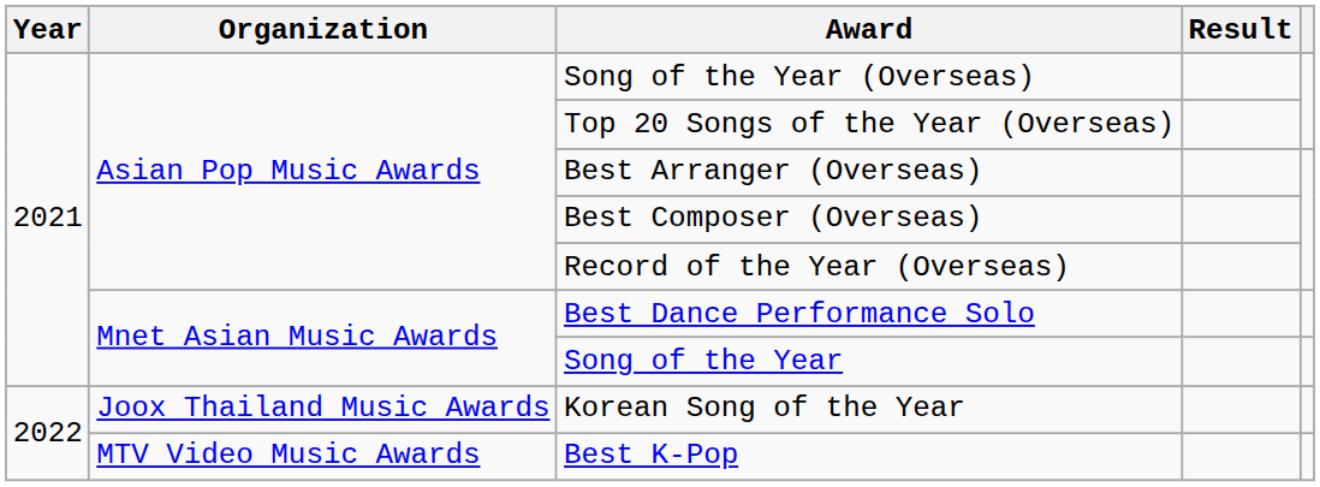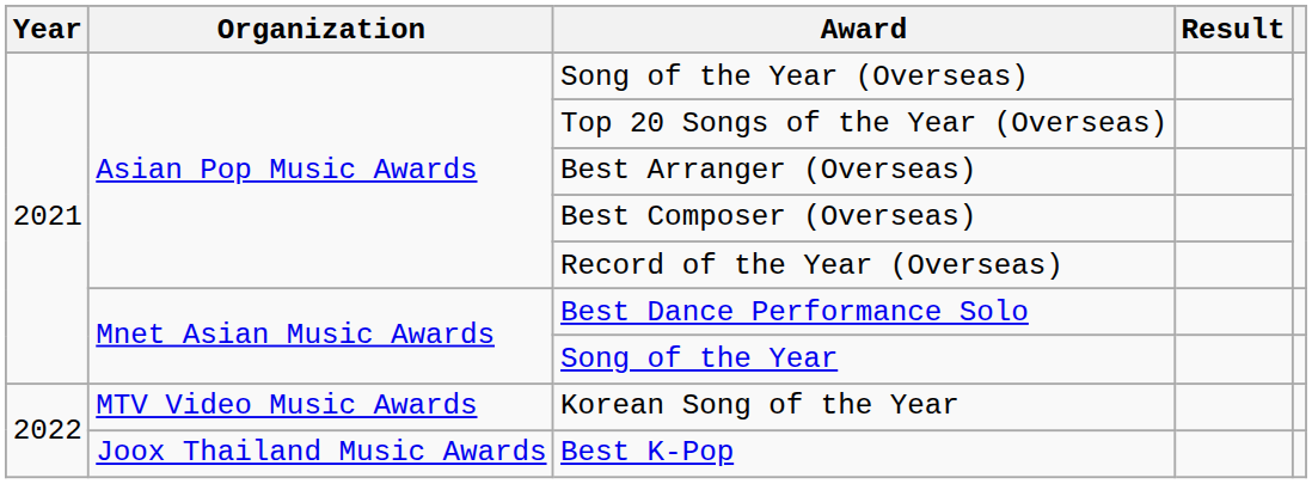 <table class="wikitable plainrowheaders">
 <tr align=center>
 <th scope="col">Year</th>
 <th scope="col">Organization</th>
 <th scope="col">Award</th>
 <th scope="col">Result</th>
 <th scope="col"></th>
 </tr>
 <tr>
 <td align="center" rowspan="7">2021</td>
 <td rowspan="5"><a href='#'>Asian Pop Music Awards</a></td>
 <td>Song of the Year (Overseas)</td>
 <td></td>
 <td style="text-align:center" rowspan="2"></td>
 </tr>
 <tr>
 <td>Top 20 Songs of the Year (Overseas)</td>
 <td></td>
 </tr>
 <tr>
 <td>Best Arranger (Overseas)</td>
 <td></td>
 <td rowspan="3" style="text-align:center"></td>
 </tr>
 <tr>
 <td>Best Composer (Overseas)</td>
 <td></td>
 </tr>
 <tr>
 <td>Record of the Year (Overseas)</td>
 <td></td>
 </tr>
 <tr>
 <td rowspan="2"><a href='#'>Mnet Asian Music Awards</a></td>
 <td><a href='#'>Best Dance Performance Solo</a></td>
 <td></td>
 <td style="text-align:center"></td>
 </tr>
 <tr>
 <td><a href='#'>Song of the Year</a></td>
 <td></td>
 <td style="text-align:center"></td>
 </tr>
 <tr>
 <td align="center" rowspan="2">2022</td>
-<td><a href='#'>Joox Thailand Music Awards</a></td>
+<td><a href='#'>MTV Video Music Awards</a></td>
 <td>Korean Song of the Year</td>
 <td></td>
 <td style="text-align:center"></td>
 </tr>
 <tr>
-<td><a href='#'>MTV Video Music Awards</a></td>
+<td><a href='#'>Joox Thailand Music Awards</a></td>
 <td><a href='#'>Best K-Pop</a></td>
 <td></td>
 <td style="text-align:center;"></td>
 </tr>
 </table>
